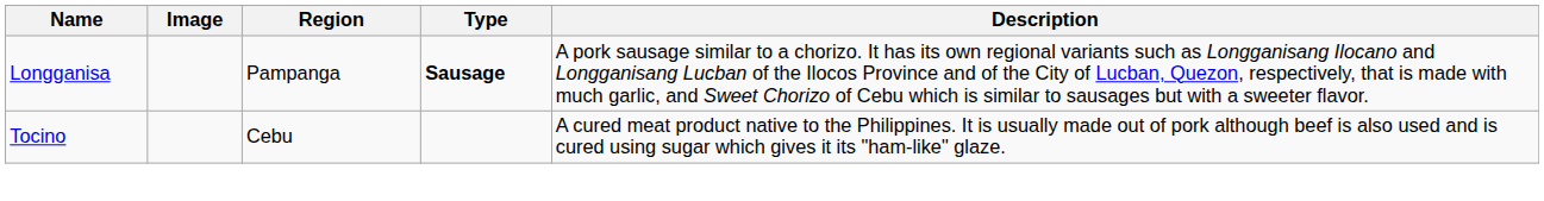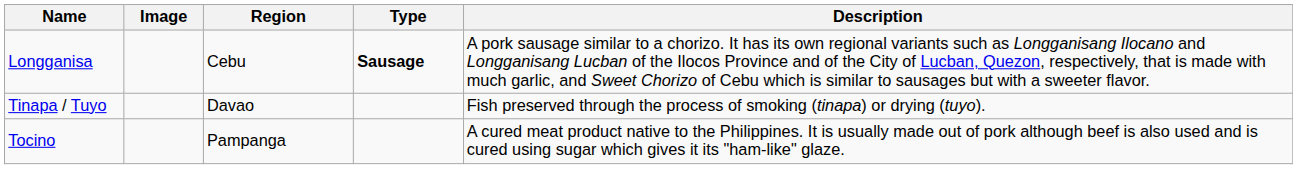 <table class="wikitable sortable" width="100%">
 <tr>
 <th style="width:110px;">Name</th>
 <th style="width:70px;">Image</th>
 <th style="width:140px;">Region</th>
 <th style="width:100px;">Type</th>
 <th>Description</th>
 </tr>
 <tr>
 <td><a href='#'>Longganisa</a></td>
 <td></td>
-<td>Pampanga</td>
+<td>Cebu</td>
 <td><strong>Sausage</strong></td>
 <td>A pork sausage similar to a chorizo. It has its own regional variants such as <em>Longganisang Ilocano</em> and <em>Longganisang Lucban</em> of the Ilocos Province and of the City of <a href='#'>Lucban, Quezon</a>, respectively, that is made with much garlic, and <em>Sweet Chorizo</em> of Cebu which is similar to sausages but with a sweeter flavor.</td>
 </tr>
 <tr>
+<td><a href='#'>Tinapa</a> / <a href='#'>Tuyo</a></td>
+<td></td>
+<td>Davao</td>
+<td></td>
+<td>Fish preserved through the process of smoking (<em>tinapa</em>) or drying (<em>tuyo</em>).</td>
+</tr>
+<tr>
 <td><a href='#'>Tocino</a></td>
 <td></td>
-<td>Cebu</td>
+<td>Pampanga</td>
 <td></td>
 <td>A cured meat product native to the Philippines. It is usually made out of pork although beef is also used and is cured using sugar which gives it its "ham-like" glaze.</td>
 </tr>
 </table>
